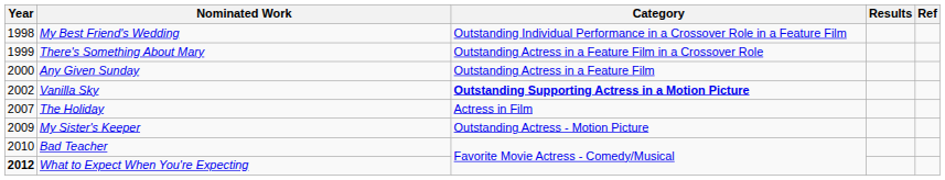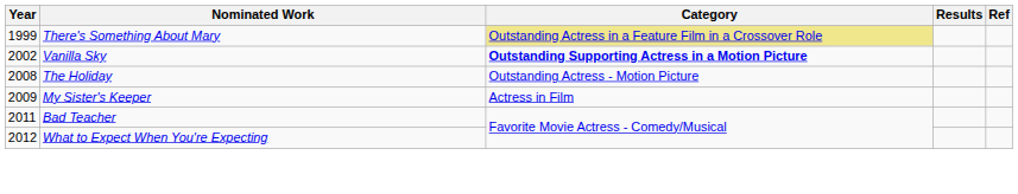 <table class="wikitable">
 <tr>
 <th scope="col" style="width:1em;">Year</th>
 <th scope="col" style="width:35em;">Nominated Work</th>
 <th scope="col" style="width:35em;">Category</th>
 <th scope="col" style="width:1em;">Results</th>
 <th scope="col" style="width:1em;">Ref</th>
 </tr>
 <tr>
-<td>1998</td>
-<td><em><a href='#'>My Best Friend's Wedding</a></em></td>
-<td><a href='#'>Outstanding Individual Performance in a Crossover Role in a Feature Film</a></td>
-<td></td>
-<td></td>
-</tr>
-<tr>
 <td>1999</td>
 <td><em><a href='#'>There's Something About Mary</a></em></td>
-<td><a href='#'>Outstanding Actress in a Feature Film in a Crossover Role</a></td>
-<td></td>
-<td></td>
-</tr>
-<tr>
-<td>2000</td>
-<td><em><a href='#'>Any Given Sunday</a></em></td>
-<td><a href='#'>Outstanding Actress in a Feature Film</a></td>
+<td style="background: khaki;"><a href='#'>Outstanding Actress in a Feature Film in a Crossover Role</a></td>
 <td></td>
 <td></td>
 </tr>
 <tr>
 <td>2002</td>
 <td><em><a href='#'>Vanilla Sky</a></em></td>
 <td><strong><a href='#'>Outstanding Supporting Actress in a Motion Picture</a></strong></td>
 <td></td>
 <td></td>
 </tr>
 <tr>
-<td>2007</td>
+<td>2008</td>
 <td><em><a href='#'>The Holiday</a></em></td>
-<td><a href='#'>Actress in Film</a></td>
+<td><a href='#'>Outstanding Actress - Motion Picture</a></td>
 <td></td>
 <td></td>
 </tr>
 <tr>
 <td>2009</td>
 <td><em><a href='#'>My Sister's Keeper</a></em></td>
-<td><a href='#'>Outstanding Actress - Motion Picture</a></td>
+<td><a href='#'>Actress in Film</a></td>
 <td></td>
 <td></td>
 </tr>
 <tr>
-<td>2010</td>
+<td>2011</td>
 <td><em><a href='#'>Bad Teacher</a></em></td>
 <td rowspan="2"><a href='#'>Favorite Movie Actress - Comedy/Musical</a></td>
 <td></td>
 <td></td>
 </tr>
 <tr>
-<td><strong>2012</strong></td>
+<td>2012</td>
 <td><em><a href='#'>What to Expect When You're Expecting</a></em></td>
 <td></td>
 <td></td>
 </tr>
 </table>
